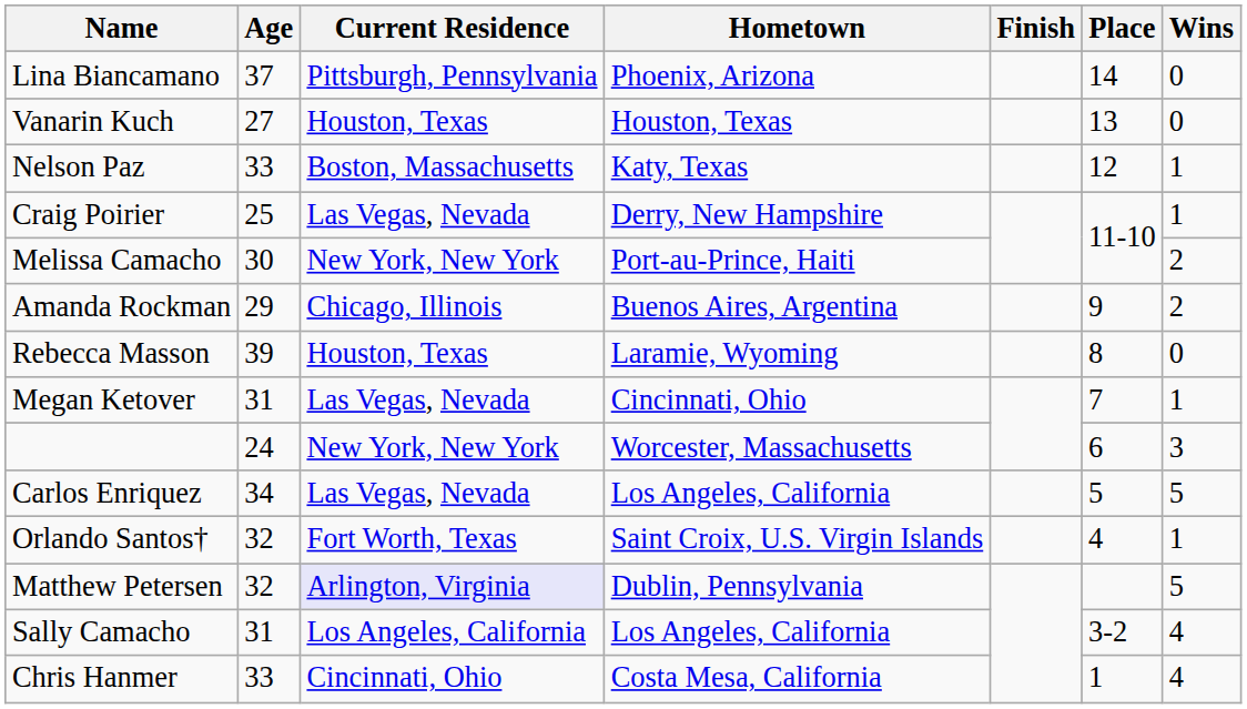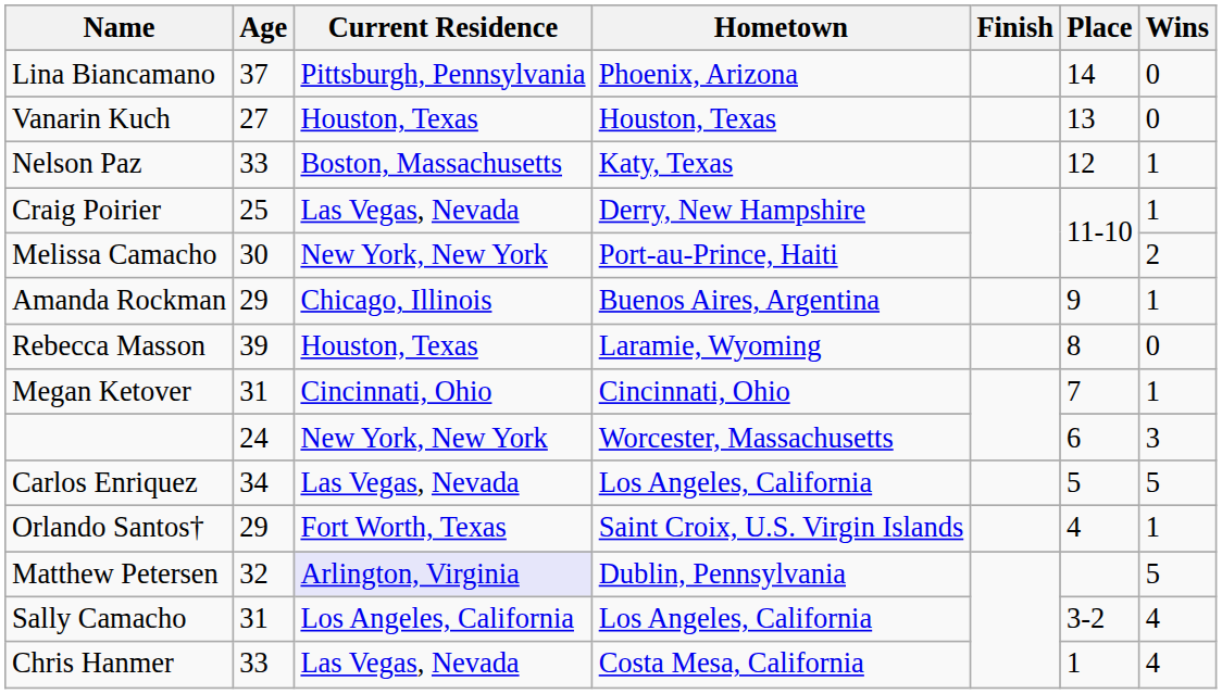 <table class="wikitable sortable">
 <tr>
 <th>Name</th>
 <th>Age</th>
 <th>Current Residence</th>
 <th>Hometown</th>
 <th>Finish</th>
 <th>Place</th>
 <th>Wins</th>
 </tr>
 <tr>
 <td>Lina Biancamano</td>
 <td>37</td>
 <td><a href='#'>Pittsburgh, Pennsylvania</a></td>
 <td><a href='#'>Phoenix, Arizona</a></td>
 <td></td>
 <td>14</td>
 <td>0</td>
 </tr>
 <tr>
 <td>Vanarin Kuch</td>
 <td>27</td>
 <td><a href='#'>Houston, Texas</a></td>
 <td><a href='#'>Houston, Texas</a></td>
 <td></td>
 <td>13</td>
 <td>0</td>
 </tr>
 <tr>
 <td>Nelson Paz</td>
 <td>33</td>
 <td><a href='#'>Boston, Massachusetts</a></td>
 <td><a href='#'>Katy, Texas</a></td>
 <td></td>
 <td>12</td>
 <td>1</td>
 </tr>
 <tr>
 <td>Craig Poirier</td>
 <td>25</td>
 <td><a href='#'>Las Vegas</a>, <a href='#'>Nevada</a></td>
 <td><a href='#'>Derry, New Hampshire</a></td>
 <td rowspan=2></td>
 <td rowspan=2>11-10</td>
 <td>1</td>
 </tr>
 <tr>
 <td>Melissa Camacho</td>
 <td>30</td>
 <td><a href='#'>New York, New York</a></td>
 <td><a href='#'>Port-au-Prince, Haiti</a></td>
 <td>2</td>
 </tr>
 <tr>
 <td>Amanda Rockman</td>
 <td>29</td>
 <td><a href='#'>Chicago, Illinois</a></td>
 <td><a href='#'>Buenos Aires, Argentina</a></td>
 <td></td>
 <td>9</td>
-<td>2</td>
+<td>1</td>
 </tr>
 <tr>
 <td>Rebecca Masson</td>
 <td>39</td>
 <td><a href='#'>Houston, Texas</a></td>
 <td><a href='#'>Laramie, Wyoming</a></td>
 <td></td>
 <td>8</td>
 <td>0</td>
 </tr>
 <tr>
 <td>Megan Ketover</td>
 <td>31</td>
-<td><a href='#'>Las Vegas</a>, <a href='#'>Nevada</a></td>
+<td><a href='#'>Cincinnati, Ohio</a></td>
 <td><a href='#'>Cincinnati, Ohio</a></td>
 <td rowspan=2></td>
 <td>7</td>
 <td>1</td>
 </tr>
 <tr>
 <td></td>
 <td>24</td>
 <td><a href='#'>New York, New York</a></td>
 <td><a href='#'>Worcester, Massachusetts</a></td>
 <td>6</td>
 <td>3</td>
 </tr>
 <tr>
 <td>Carlos Enriquez</td>
 <td>34</td>
 <td><a href='#'>Las Vegas</a>, <a href='#'>Nevada</a></td>
 <td><a href='#'>Los Angeles, California</a></td>
 <td></td>
 <td>5</td>
 <td>5</td>
 </tr>
 <tr>
 <td>Orlando Santos†</td>
-<td>32</td>
+<td>29</td>
 <td><a href='#'>Fort Worth, Texas</a></td>
 <td><a href='#'>Saint Croix, U.S. Virgin Islands</a></td>
 <td></td>
 <td>4</td>
 <td>1</td>
 </tr>
 <tr>
 <td>Matthew Petersen</td>
 <td>32</td>
 <td style="background: lavender;"><a href='#'>Arlington, Virginia</a></td>
 <td><a href='#'>Dublin, Pennsylvania</a></td>
 <td rowspan=3></td>
 <td></td>
 <td>5</td>
 </tr>
 <tr>
 <td>Sally Camacho</td>
 <td>31</td>
 <td><a href='#'>Los Angeles, California</a></td>
 <td><a href='#'>Los Angeles, California</a></td>
 <td>3-2</td>
 <td>4</td>
 </tr>
 <tr>
 <td>Chris Hanmer</td>
 <td>33</td>
-<td><a href='#'>Cincinnati, Ohio</a></td>
+<td><a href='#'>Las Vegas</a>, <a href='#'>Nevada</a></td>
 <td><a href='#'>Costa Mesa, California</a></td>
 <td>1</td>
 <td>4</td>
 </tr>
 </table>
